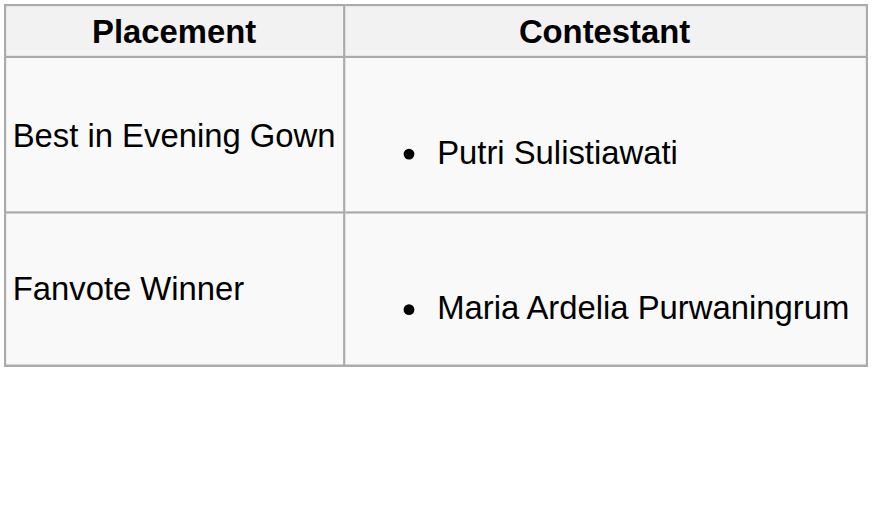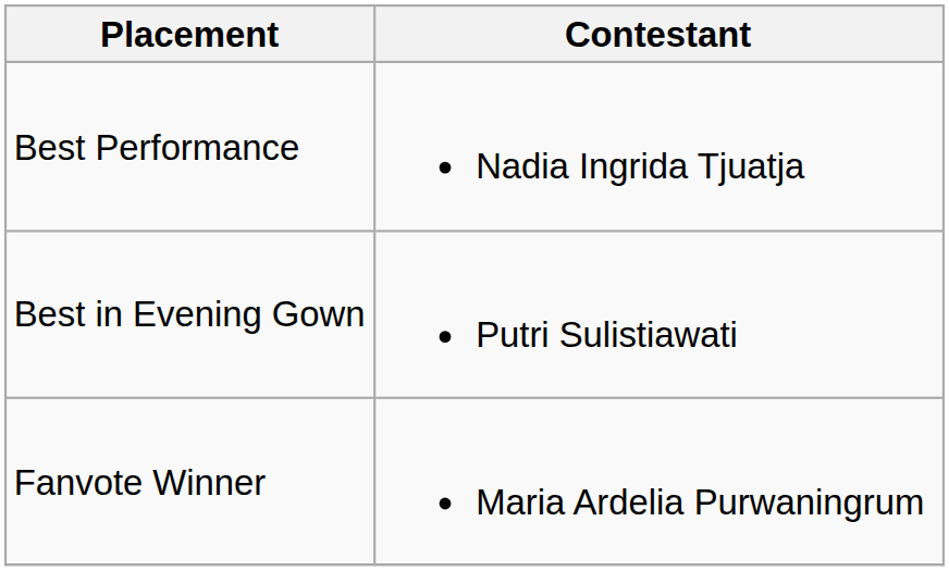 <table class="wikitable sortable" style="font-size: 95%;">
 <tr>
 <th>Placement</th>
 <th>Contestant</th>
+</tr>
+<tr>
+<td>Best Performance</td>
+<td><br><ul><li>Nadia Ingrida Tjuatja </li></ul></td>
 </tr>
 <tr>
 <td>Best in Evening Gown</td>
 <td><br><ul><li>Putri Sulistiawati </li></ul></td>
 </tr>
 <tr>
 <td>Fanvote Winner</td>
 <td><br><ul><li>Maria Ardelia Purwaningrum </li></ul></td>
 </tr>
 <tr>
 </tr>
 </table>
